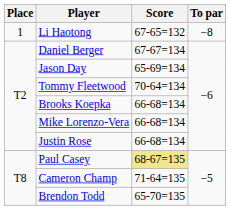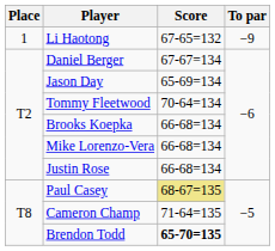 <table class="wikitable">
 <tr>
 <th>Place</th>
 <th>Player</th>
 <th>Score</th>
 <th>To par</th>
 </tr>
 <tr>
 <td align=center>1</td>
 <td> <a href='#'>Li Haotong</a></td>
 <td>67-65=132</td>
-<td align=center>−8</td>
+<td align=center>−9</td>
 </tr>
 <tr>
 <td rowspan=6 align=center>T2</td>
 <td> <a href='#'>Daniel Berger</a></td>
 <td>67-67=134</td>
 <td rowspan=6 align=center>−6</td>
 </tr>
 <tr>
 <td> <a href='#'>Jason Day</a></td>
 <td>65-69=134</td>
 </tr>
 <tr>
 <td> <a href='#'>Tommy Fleetwood</a></td>
 <td>70-64=134</td>
 </tr>
 <tr>
 <td> <a href='#'>Brooks Koepka</a></td>
 <td>66-68=134</td>
 </tr>
 <tr>
 <td> <a href='#'>Mike Lorenzo-Vera</a></td>
 <td>66-68=134</td>
 </tr>
 <tr>
 <td> <a href='#'>Justin Rose</a></td>
 <td>66-68=134</td>
 </tr>
 <tr>
 <td rowspan=3 align=center>T8</td>
 <td> <a href='#'>Paul Casey</a></td>
 <td style="background: khaki;">68-67=135</td>
 <td rowspan=3 align=center>−5</td>
 </tr>
 <tr>
 <td> <a href='#'>Cameron Champ</a></td>
 <td>71-64=135</td>
 </tr>
 <tr>
 <td> <a href='#'>Brendon Todd</a></td>
-<td>65-70=135</td>
+<td><strong>65-70=135</strong></td>
 </tr>
 </table>
